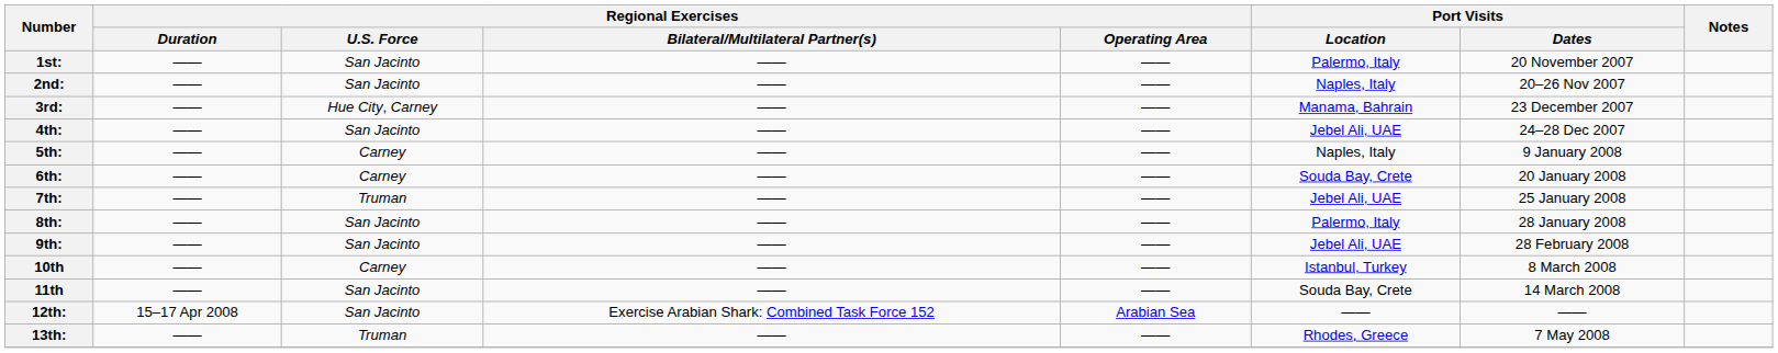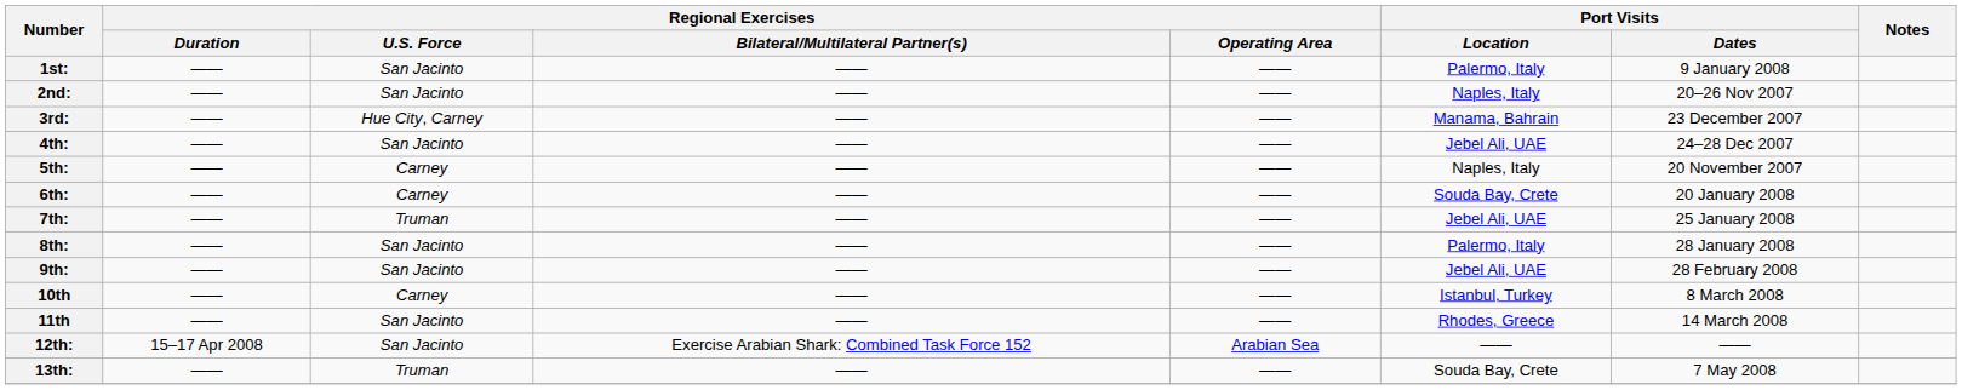 <table class="wikitable" style="text-align:center" width=99%>
 <tr>
 <th rowspan="2" width="5%">Number</th>
 <th colspan="4" align="center">Regional Exercises</th>
 <th colspan="2" align="center">Port Visits</th>
 <th rowspan="2" width="5%">Notes</th>
 </tr>
 <tr>
 <th align="center"><em>Duration</em></th>
 <th align="center"><em>U.S. Force</em></th>
 <th align="center"><em>Bilateral/Multilateral Partner(s)</em></th>
 <th align="center"><em>Operating Area</em></th>
 <th align="center"><em>Location</em></th>
 <th align="center"><em>Dates</em></th>
 </tr>
 <tr>
 <th>1st:</th>
 <td>——</td>
 <td><em>San Jacinto</em></td>
 <td>——</td>
 <td>——</td>
 <td><a href='#'>Palermo, Italy</a></td>
-<td>20 November 2007</td>
+<td>9 January 2008</td>
 <td></td>
 </tr>
 <tr>
 <th>2nd:</th>
 <td>——</td>
 <td><em>San Jacinto</em></td>
 <td>——</td>
 <td>——</td>
 <td><a href='#'>Naples, Italy</a></td>
 <td>20–26 Nov 2007</td>
 <td></td>
 </tr>
 <tr>
 <th>3rd:</th>
 <td>——</td>
 <td><em>Hue City</em>, <em>Carney</em></td>
 <td>——</td>
 <td>——</td>
 <td><a href='#'>Manama, Bahrain</a></td>
 <td>23 December 2007</td>
 <td></td>
 </tr>
 <tr>
 <th>4th:</th>
 <td>——</td>
 <td><em>San Jacinto</em></td>
 <td>——</td>
 <td>——</td>
 <td><a href='#'>Jebel Ali, UAE</a></td>
 <td>24–28 Dec 2007</td>
 <td></td>
 </tr>
 <tr>
 <th>5th:</th>
 <td>——</td>
 <td><em>Carney</em></td>
 <td>——</td>
 <td>——</td>
 <td>Naples, Italy</td>
-<td>9 January 2008</td>
+<td>20 November 2007</td>
 <td></td>
 </tr>
 <tr>
 <th>6th:</th>
 <td>——</td>
 <td><em>Carney</em></td>
 <td>——</td>
 <td>——</td>
 <td><a href='#'>Souda Bay, Crete</a></td>
 <td>20 January 2008</td>
 <td></td>
 </tr>
 <tr>
 <th>7th:</th>
 <td>——</td>
 <td><em>Truman</em></td>
 <td>——</td>
 <td>——</td>
 <td><a href='#'>Jebel Ali, UAE</a></td>
 <td>25 January 2008</td>
 <td></td>
 </tr>
 <tr>
 <th>8th:</th>
 <td>——</td>
 <td><em>San Jacinto</em></td>
 <td>——</td>
 <td>——</td>
 <td><a href='#'>Palermo, Italy</a></td>
 <td>28 January 2008</td>
 <td></td>
 </tr>
 <tr>
 <th>9th:</th>
 <td>——</td>
 <td><em>San Jacinto</em></td>
 <td>——</td>
 <td>——</td>
 <td><a href='#'>Jebel Ali, UAE</a></td>
 <td>28 February 2008</td>
 <td></td>
 </tr>
 <tr>
 <th>10th</th>
 <td>——</td>
 <td><em>Carney</em></td>
 <td>——</td>
 <td>——</td>
 <td><a href='#'>Istanbul, Turkey</a></td>
 <td>8 March 2008</td>
 <td></td>
 </tr>
 <tr>
 <th>11th</th>
 <td>——</td>
 <td><em>San Jacinto</em></td>
 <td>——</td>
 <td>——</td>
-<td>Souda Bay, Crete</td>
+<td><a href='#'>Rhodes, Greece</a></td>
 <td>14 March 2008</td>
 <td></td>
 </tr>
 <tr>
 <th>12th:</th>
 <td>15–17 Apr 2008</td>
 <td><em>San Jacinto</em></td>
 <td>Exercise Arabian Shark: <a href='#'>Combined Task Force 152</a></td>
 <td><a href='#'>Arabian Sea</a></td>
 <td>——</td>
 <td>——</td>
 <td></td>
 </tr>
 <tr>
 <th>13th:</th>
 <td>——</td>
 <td><em>Truman</em></td>
 <td>——</td>
 <td>——</td>
-<td><a href='#'>Rhodes, Greece</a></td>
+<td>Souda Bay, Crete</td>
 <td>7 May 2008</td>
 <td></td>
 </tr>
 <tr>
 </tr>
 </table>
